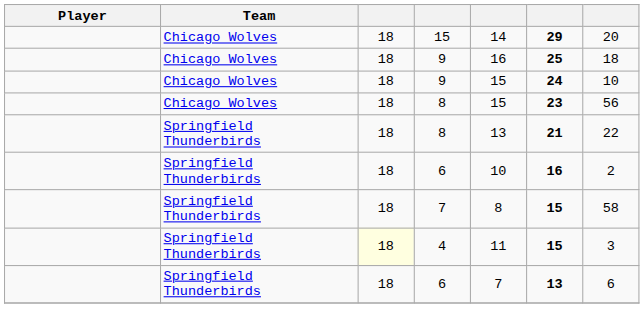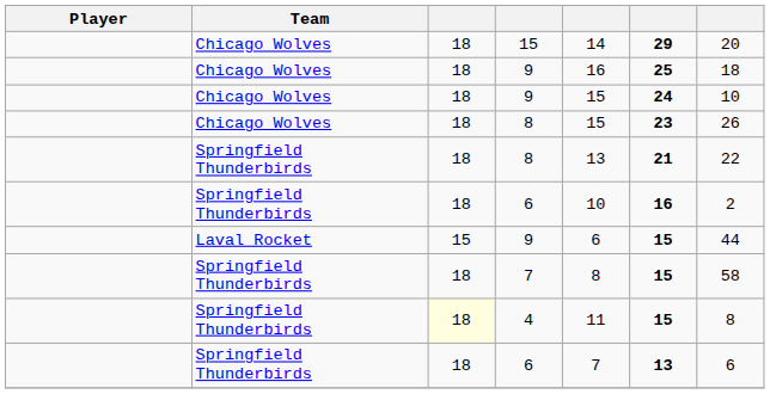 <table class="wikitable sortable" style="text-align:center">
 <tr>
 <th style="width:12em">Player</th>
 <th style="width:15em">Team</th>
 <th style="width:4em"></th>
 <th style="width:4em"><a href='#'></a></th>
 <th style="width:4em"><a href='#'></a></th>
 <th style="width:4em"><a href='#'></a></th>
 <th style="width:4em"><a href='#'></a></th>
 </tr>
 <tr>
 <td align=left></td>
 <td align=left><a href='#'>Chicago Wolves</a></td>
 <td>18</td>
 <td>15</td>
 <td>14</td>
 <td><strong>29</strong></td>
 <td>20</td>
 </tr>
 <tr>
 <td align=left></td>
 <td align=left><a href='#'>Chicago Wolves</a></td>
 <td>18</td>
 <td>9</td>
 <td>16</td>
 <td><strong>25</strong></td>
 <td>18</td>
 </tr>
 <tr>
 <td align=left></td>
 <td align=left><a href='#'>Chicago Wolves</a></td>
 <td>18</td>
 <td>9</td>
 <td>15</td>
 <td><strong>24</strong></td>
 <td>10</td>
 </tr>
 <tr>
 <td align=left></td>
 <td align=left><a href='#'>Chicago Wolves</a></td>
 <td>18</td>
 <td>8</td>
 <td>15</td>
 <td><strong>23</strong></td>
-<td>56</td>
+<td>26</td>
 </tr>
 <tr>
 <td align=left></td>
 <td align=left><a href='#'>Springfield Thunderbirds</a></td>
 <td>18</td>
 <td>8</td>
 <td>13</td>
 <td><strong>21</strong></td>
 <td>22</td>
 </tr>
 <tr>
 <td align=left></td>
 <td align=left><a href='#'>Springfield Thunderbirds</a></td>
 <td>18</td>
 <td>6</td>
 <td>10</td>
 <td><strong>16</strong></td>
 <td>2</td>
 </tr>
 <tr>
 <td align=left></td>
+<td align=left><a href='#'>Laval Rocket</a></td>
+<td>15</td>
+<td>9</td>
+<td>6</td>
+<td><strong>15</strong></td>
+<td>44</td>
+</tr>
+<tr>
+<td align=left></td>
 <td align=left><a href='#'>Springfield Thunderbirds</a></td>
 <td>18</td>
 <td>7</td>
 <td>8</td>
 <td><strong>15</strong></td>
 <td>58</td>
 </tr>
 <tr>
 <td align=left></td>
 <td align=left><a href='#'>Springfield Thunderbirds</a></td>
 <td style="background: lightyellow;">18</td>
 <td>4</td>
 <td>11</td>
 <td><strong>15</strong></td>
-<td>3</td>
+<td>8</td>
 </tr>
 <tr>
 <td align=left></td>
 <td align=left><a href='#'>Springfield Thunderbirds</a></td>
 <td>18</td>
 <td>6</td>
 <td>7</td>
 <td><strong>13</strong></td>
 <td>6</td>
 </tr>
 <tr>
 </tr>
 </table>
